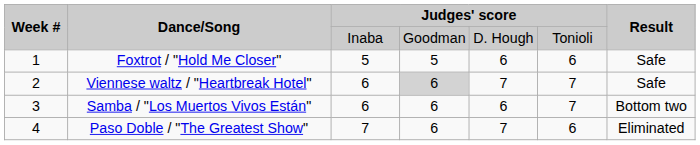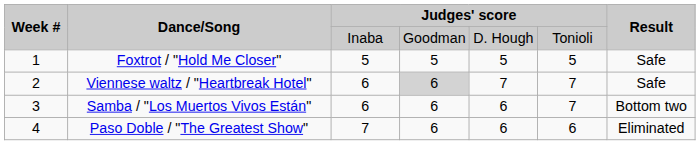 <table class="wikitable" style="text-align:center">
 <tr>
 <th rowspan="2" style="background:#ccc;">Week #</th>
 <th rowspan="2" style="background:#ccc;">Dance/Song</th>
 <th colspan="4" style="background:#ccc;">Judges' score</th>
 <th rowspan="2" style="background:#ccc;">Result</th>
 </tr>
 <tr style="background:#ccc;">
 <td style="width:10%;">Inaba</td>
 <td style="width:10%;">Goodman</td>
 <td style="width:10%;">D. Hough</td>
 <td style="width:10%;">Tonioli</td>
 </tr>
 <tr>
 <td>1</td>
 <td><a href='#'>Foxtrot</a> / "<a href='#'>Hold Me Closer</a>"</td>
 <td>5</td>
 <td>5</td>
-<td>6</td>
-<td>6</td>
+<td>5</td>
+<td>5</td>
 <td>Safe</td>
 </tr>
 <tr>
 <td>2</td>
 <td><a href='#'>Viennese waltz</a> / "<a href='#'>Heartbreak Hotel</a>"</td>
 <td>6</td>
 <td style="background: lightgrey;">6</td>
 <td>7</td>
 <td>7</td>
 <td>Safe</td>
 </tr>
 <tr>
 <td>3</td>
 <td><a href='#'>Samba</a> / "<a href='#'>Los Muertos Vivos Están</a>"</td>
 <td>6</td>
 <td>6</td>
 <td>6</td>
 <td>7</td>
 <td>Bottom two</td>
 </tr>
 <tr>
 <td>4</td>
 <td><a href='#'>Paso Doble</a> / "<a href='#'>The Greatest Show</a>"</td>
 <td>7</td>
 <td>6</td>
-<td>7</td>
+<td>6</td>
 <td>6</td>
 <td>Eliminated</td>
 </tr>
 </table>
